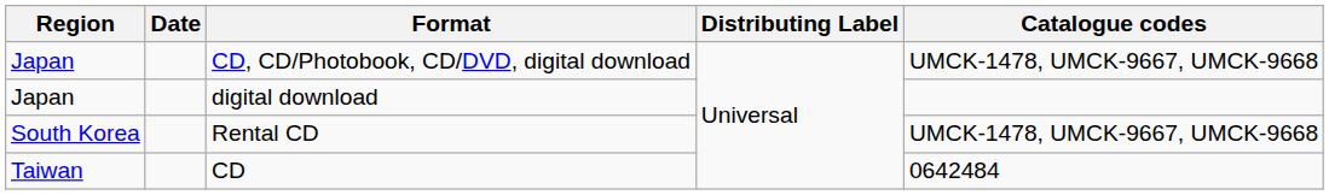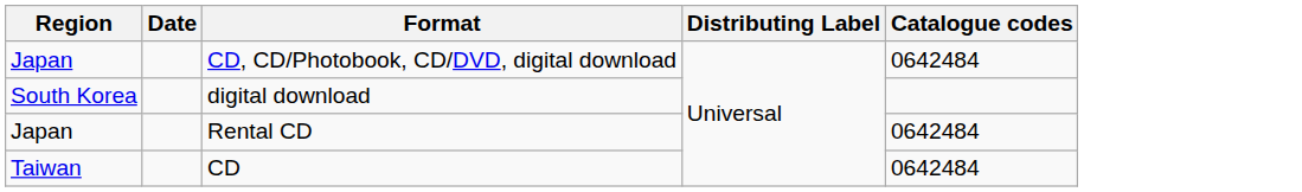 <table class="wikitable">
 <tr>
 <th>Region</th>
 <th>Date</th>
 <th>Format</th>
 <th>Distributing Label</th>
 <th>Catalogue codes</th>
 </tr>
 <tr>
 <td><a href='#'>Japan</a></td>
 <td></td>
 <td><a href='#'>CD</a>, CD/Photobook, CD/<a href='#'>DVD</a>, digital download</td>
 <td rowspan="4">Universal</td>
-<td>UMCK-1478, UMCK-9667, UMCK-9668</td>
+<td>0642484</td>
 </tr>
 <tr>
-<td>Japan</td>
+<td><a href='#'>South Korea</a></td>
 <td></td>
 <td>digital download</td>
 <td></td>
 </tr>
 <tr>
-<td><a href='#'>South Korea</a></td>
+<td>Japan</td>
 <td></td>
 <td>Rental CD</td>
-<td>UMCK-1478, UMCK-9667, UMCK-9668</td>
+<td>0642484</td>
 </tr>
 <tr>
 <td><a href='#'>Taiwan</a></td>
 <td></td>
 <td>CD</td>
 <td>0642484</td>
 </tr>
 </table>
